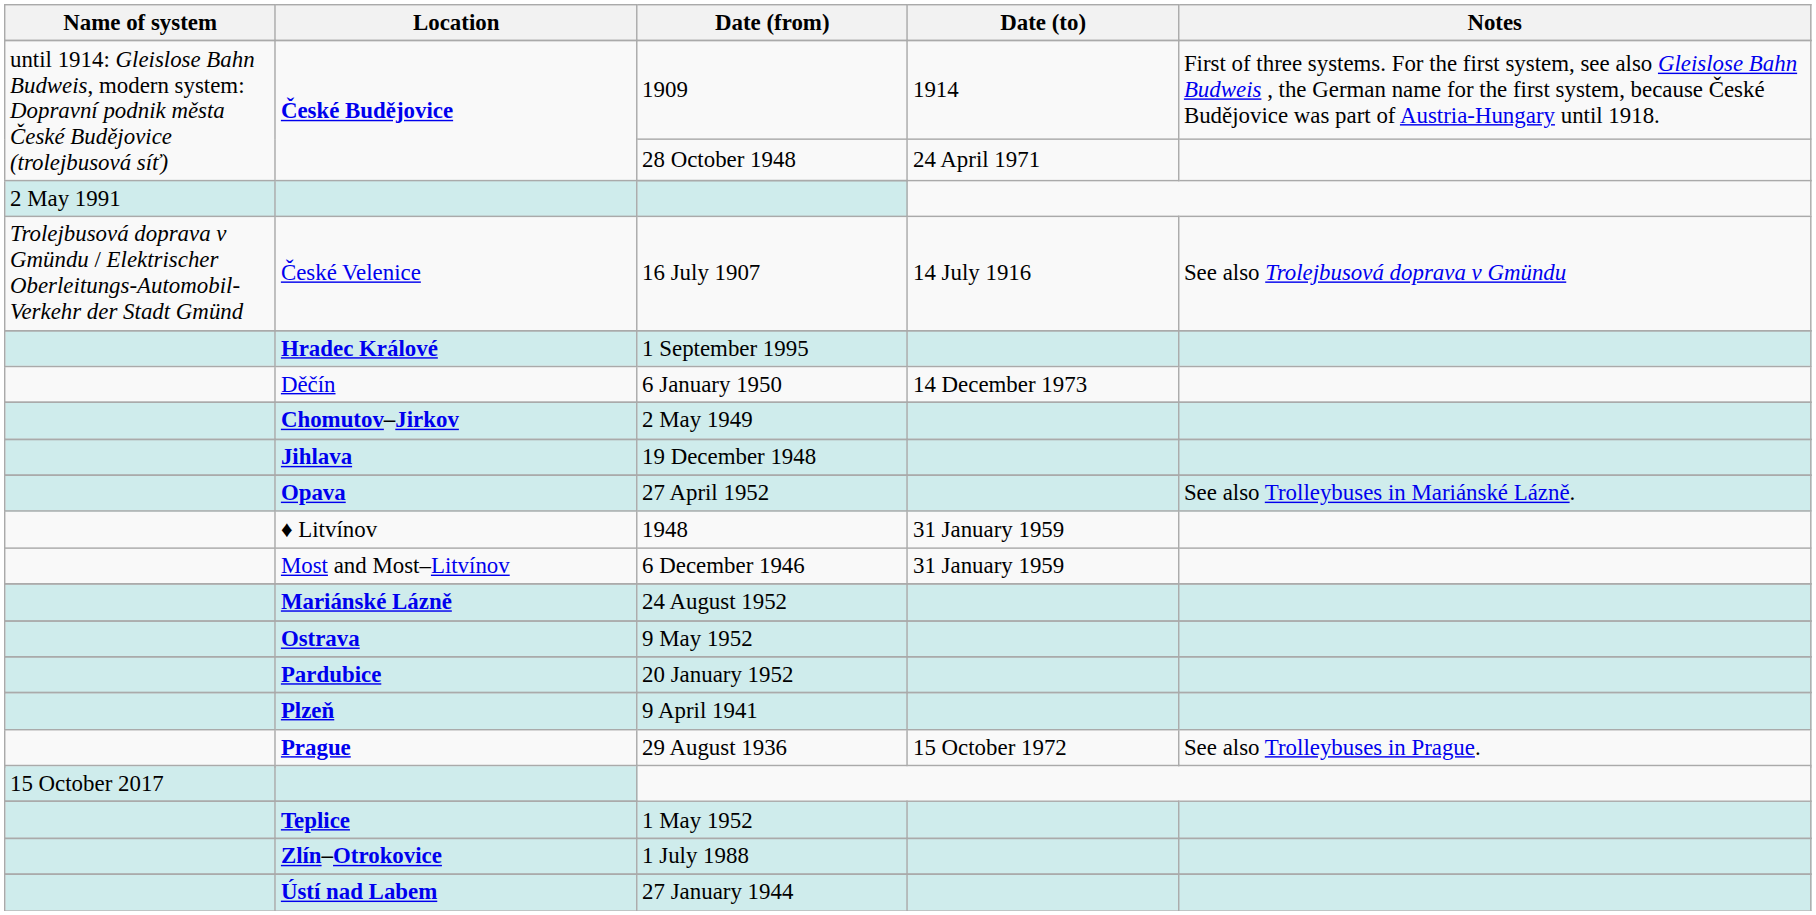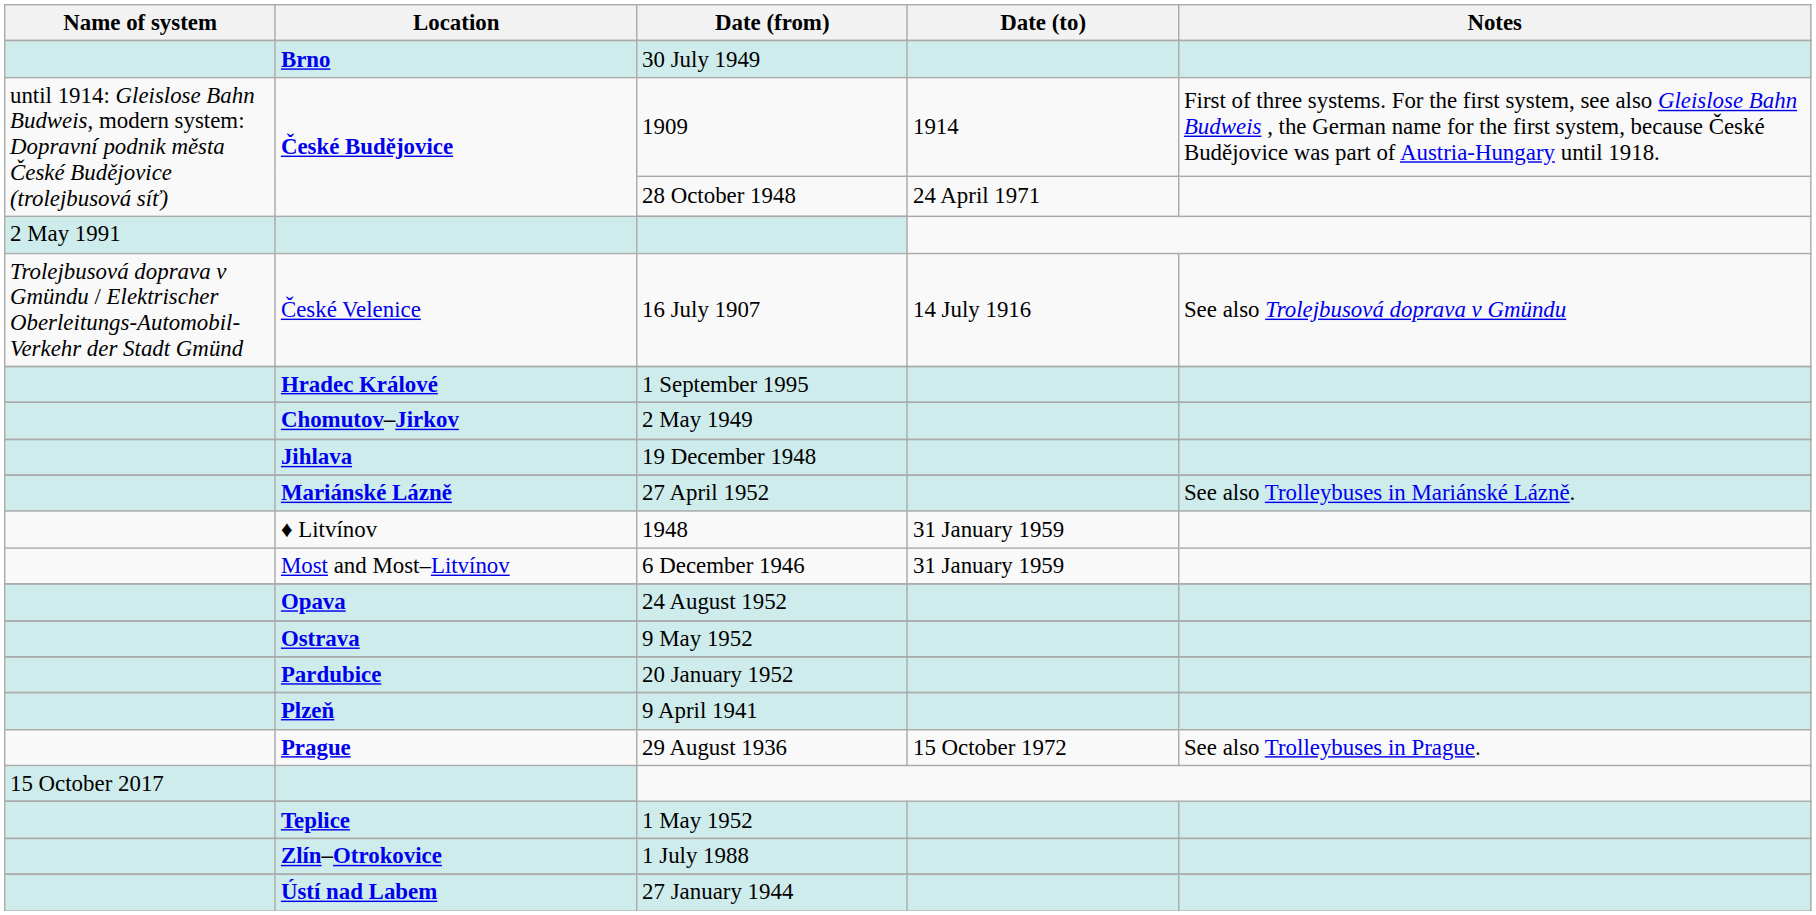 <table class="wikitable" width=100%>
 <tr>
 <th width=15%>Name of system</th>
 <th width=20%>Location</th>
 <th width=15%>Date (from)</th>
 <th width=15%>Date (to)</th>
 <th width=35%>Notes</th>
 </tr>
 <tr>
+</tr>
+<tr style="background:#CFECEC">
+<td> </td>
+<td><strong><a href='#'>Brno</a></strong></td>
+<td>30 July 1949</td>
+<td> </td>
+<td> </td>
 </tr>
 <tr>
 <td rowspan="3">until 1914: <em>Gleislose Bahn Budweis</em>, modern system: <em>Dopravní podnik města České Budějovice (trolejbusová síť)</em></td>
 <td rowspan="3"><strong><a href='#'>České Budějovice</a></strong></td>
 <td>1909</td>
 <td>1914</td>
 <td>First of three systems. For the first system, see also  <em><a href='#'>Gleislose Bahn Budweis</a></em> , the German name for the first system, because České Budějovice was part of <a href='#'>Austria-Hungary</a> until 1918.</td>
 </tr>
 <tr>
 <td>28 October 1948</td>
 <td>24 April 1971</td>
 <td> </td>
 </tr>
 <tr>
 </tr>
 <tr style="background:#CFECEC">
 <td>2 May 1991</td>
 <td> </td>
 <td> </td>
 </tr>
 <tr>
 <td><em>Trolejbusová doprava v Gmündu</em> / <em>Elektrischer Oberleitungs-Automobil-Verkehr der Stadt Gmünd</em></td>
 <td><a href='#'>České Velenice</a></td>
 <td>16 July 1907</td>
 <td>14 July 1916</td>
 <td>See also <em><a href='#'>Trolejbusová doprava v Gmündu</a></em> </td>
 </tr>
 <tr>
 </tr>
 <tr style="background:#CFECEC">
 <td> </td>
 <td><strong><a href='#'>Hradec Králové</a></strong></td>
 <td>1 September 1995</td>
 <td> </td>
 <td> </td>
 </tr>
 <tr>
-<td> </td>
-<td><a href='#'>Děčín</a></td>
-<td>6 January 1950</td>
-<td>14 December 1973</td>
-<td> </td>
-</tr>
-<tr>
 </tr>
 <tr style="background:#CFECEC">
 <td> </td>
 <td><strong><a href='#'>Chomutov</a>–<a href='#'>Jirkov</a></strong></td>
 <td>2 May 1949</td>
 <td> </td>
 <td> </td>
 </tr>
 <tr>
 </tr>
 <tr style="background:#CFECEC">
 <td> </td>
 <td><strong><a href='#'>Jihlava</a></strong></td>
 <td>19 December 1948</td>
 <td> </td>
 <td> </td>
 </tr>
 <tr>
 </tr>
 <tr style="background:#CFECEC">
 <td> </td>
-<td><strong><a href='#'>Opava</a></strong></td>
+<td><strong><a href='#'>Mariánské Lázně</a></strong></td>
 <td>27 April 1952</td>
 <td> </td>
 <td>See also <a href='#'>Trolleybuses in Mariánské Lázně</a>.</td>
 </tr>
 <tr>
 <td> </td>
 <td>♦ Litvínov</td>
 <td>1948</td>
 <td>31 January 1959</td>
 <td> </td>
 </tr>
 <tr>
 <td> </td>
 <td><a href='#'>Most</a> and Most–<a href='#'>Litvínov</a></td>
 <td>6 December 1946</td>
 <td>31 January 1959</td>
 <td> </td>
 </tr>
 <tr>
 </tr>
 <tr style="background:#CFECEC">
 <td> </td>
-<td><strong><a href='#'>Mariánské Lázně</a></strong></td>
+<td><strong><a href='#'>Opava</a></strong></td>
 <td>24 August 1952</td>
 <td> </td>
 <td> </td>
 </tr>
 <tr>
 </tr>
 <tr style="background:#CFECEC">
 <td> </td>
 <td><strong><a href='#'>Ostrava</a></strong></td>
 <td>9 May 1952</td>
 <td> </td>
 <td> </td>
 </tr>
 <tr>
 </tr>
 <tr style="background:#CFECEC">
 <td> </td>
 <td><strong><a href='#'>Pardubice</a></strong></td>
 <td>20 January 1952</td>
 <td> </td>
 <td> </td>
 </tr>
 <tr>
 </tr>
 <tr style="background:#CFECEC">
 <td> </td>
 <td><strong><a href='#'>Plzeň</a></strong></td>
 <td>9 April 1941</td>
 <td> </td>
 <td> </td>
 </tr>
 <tr>
 <td rowspan="2"> </td>
 <td rowspan="2"><strong><a href='#'>Prague</a></strong></td>
 <td>29 August 1936</td>
 <td>15 October 1972</td>
 <td rowspan="2">See also <a href='#'>Trolleybuses in Prague</a>.</td>
 </tr>
 <tr>
 </tr>
 <tr style="background:#CFECEC">
 <td>15 October 2017</td>
 <td> </td>
 </tr>
 <tr>
 </tr>
 <tr style="background:#CFECEC">
 <td> </td>
 <td><strong><a href='#'>Teplice</a></strong></td>
 <td>1 May 1952</td>
 <td> </td>
 <td> </td>
 </tr>
 <tr>
 </tr>
 <tr style="background:#CFECEC">
 <td> </td>
 <td><strong><a href='#'>Zlín</a>–<a href='#'>Otrokovice</a></strong></td>
 <td>1 July 1988</td>
 <td> </td>
 <td> </td>
 </tr>
 <tr>
 </tr>
 <tr style="background:#CFECEC">
 <td> </td>
 <td><strong><a href='#'>Ústí nad Labem</a></strong></td>
 <td>27 January 1944</td>
 <td> </td>
 <td> </td>
 </tr>
 <tr>
 </tr>
 </table>
